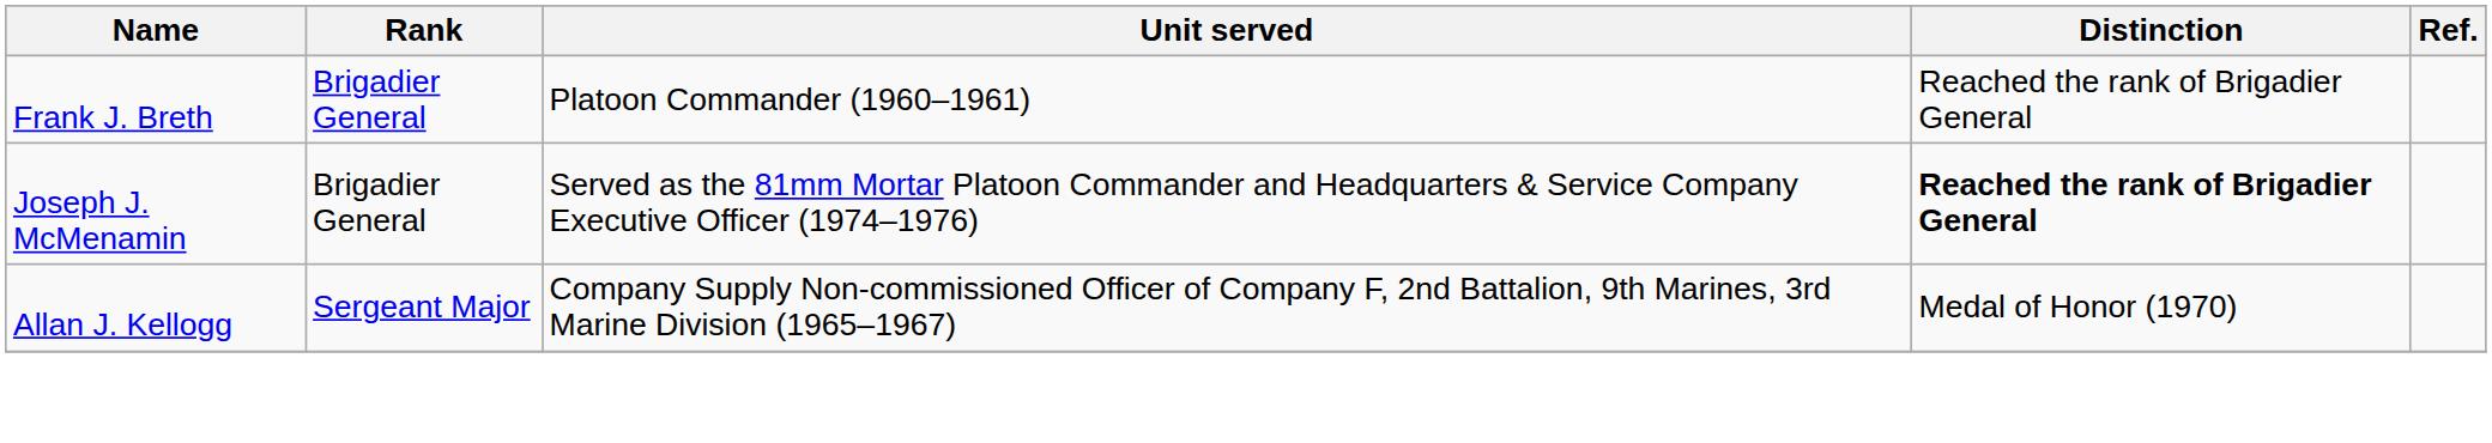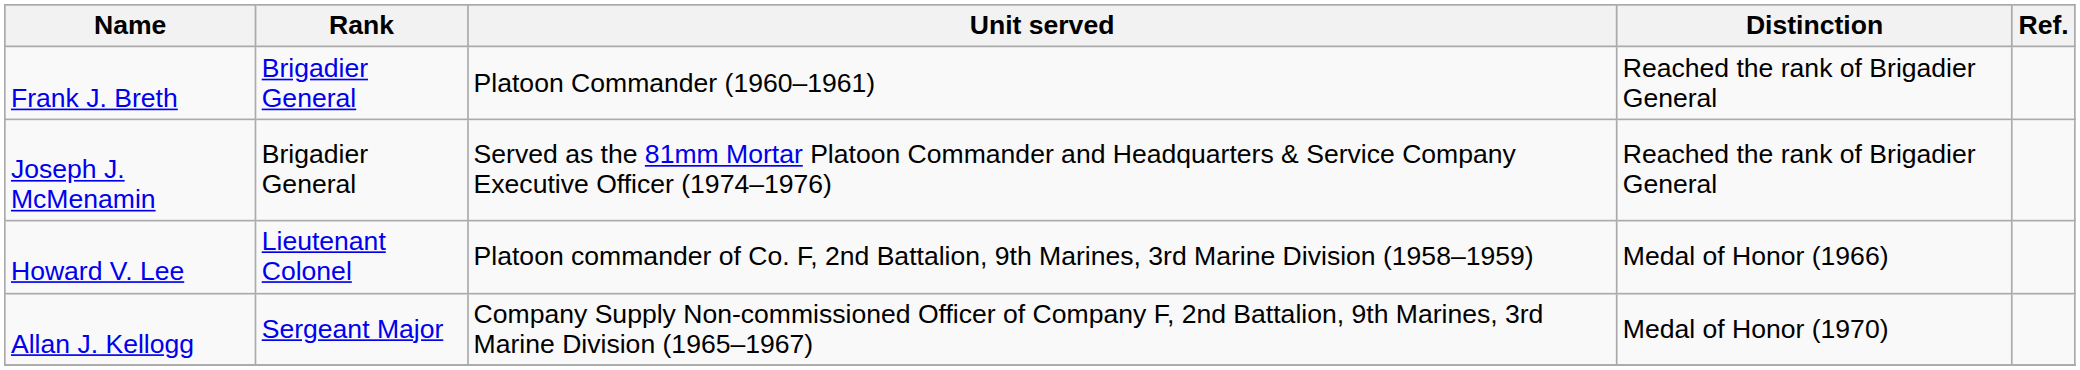 <table class="wikitable" style="text-align:left">
 <tr bgcolor="#CCCCCC">
 <th>Name</th>
 <th>Rank</th>
 <th>Unit served</th>
 <th>Distinction</th>
 <th>Ref.</th>
 </tr>
 <tr>
 <td><br><a href='#'>Frank J. Breth</a></td>
 <td><a href='#'>Brigadier General</a></td>
 <td>Platoon Commander (1960–1961)</td>
 <td>Reached the rank of Brigadier General</td>
 <td></td>
 </tr>
 <tr>
 <td><br><a href='#'>Joseph J. McMenamin</a></td>
 <td>Brigadier General</td>
 <td>Served as the <a href='#'>81mm Mortar</a> Platoon Commander and Headquarters & Service Company Executive Officer (1974–1976)</td>
-<td><strong>Reached the rank of Brigadier General</strong></td>
+<td>Reached the rank of Brigadier General</td>
+<td></td>
+</tr>
+<tr>
+<td><br><a href='#'>Howard V. Lee</a></td>
+<td><a href='#'>Lieutenant Colonel</a></td>
+<td>Platoon commander of Co. F, 2nd Battalion, 9th Marines, 3rd Marine Division (1958–1959)</td>
+<td>Medal of Honor (1966)</td>
 <td></td>
 </tr>
 <tr>
 <td><br><a href='#'>Allan J. Kellogg</a></td>
 <td><a href='#'>Sergeant Major</a></td>
 <td>Company Supply Non-commissioned Officer of Company F, 2nd Battalion, 9th Marines, 3rd Marine Division (1965–1967)</td>
 <td>Medal of Honor (1970)</td>
 <td></td>
 </tr>
 <tr>
 </tr>
 </table>
